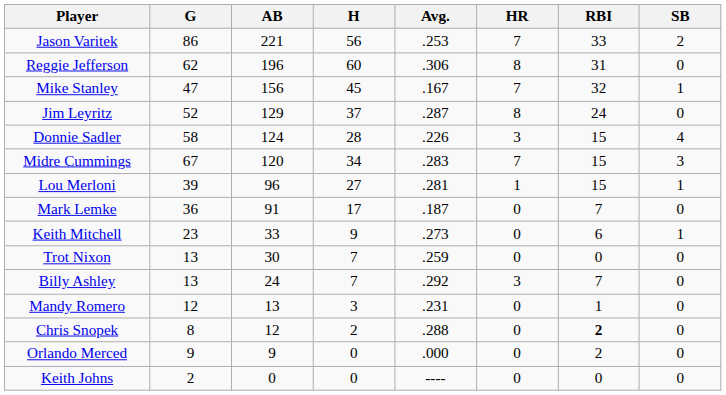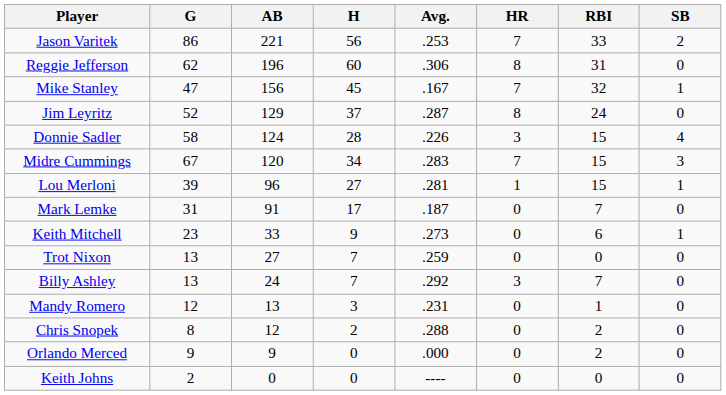 <table class="wikitable sortable">
 <tr>
 <th bgcolor="#DDDDFF" width="16%">Player</th>
 <th bgcolor="#DDDDFF" width="9%">G</th>
 <th bgcolor="#DDDDFF" width="9%">AB</th>
 <th bgcolor="#DDDDFF" width="9%">H</th>
 <th bgcolor="#DDDDFF" width="9%">Avg.</th>
 <th bgcolor="#DDDDFF" width="9%">HR</th>
 <th bgcolor="#DDDDFF" width="9%">RBI</th>
 <th bgcolor="#DDDDFF" width="9%">SB</th>
 </tr>
 <tr align="center">
 <td><a href='#'>Jason Varitek</a></td>
 <td>86</td>
 <td>221</td>
 <td>56</td>
 <td>.253</td>
 <td>7</td>
 <td>33</td>
 <td>2</td>
 </tr>
 <tr align=center>
 <td><a href='#'>Reggie Jefferson</a></td>
 <td>62</td>
 <td>196</td>
 <td>60</td>
 <td>.306</td>
 <td>8</td>
 <td>31</td>
 <td>0</td>
 </tr>
 <tr align="center">
 <td><a href='#'>Mike Stanley</a></td>
 <td>47</td>
 <td>156</td>
 <td>45</td>
 <td>.167</td>
 <td>7</td>
 <td>32</td>
 <td>1</td>
 </tr>
 <tr align="center">
 <td><a href='#'>Jim Leyritz</a></td>
 <td>52</td>
 <td>129</td>
 <td>37</td>
 <td>.287</td>
 <td>8</td>
 <td>24</td>
 <td>0</td>
 </tr>
 <tr align="center">
 <td><a href='#'>Donnie Sadler</a></td>
 <td>58</td>
 <td>124</td>
 <td>28</td>
 <td>.226</td>
 <td>3</td>
 <td>15</td>
 <td>4</td>
 </tr>
 <tr align=center>
 <td><a href='#'>Midre Cummings</a></td>
 <td>67</td>
 <td>120</td>
 <td>34</td>
 <td>.283</td>
 <td>7</td>
 <td>15</td>
 <td>3</td>
 </tr>
 <tr align="center">
 <td><a href='#'>Lou Merloni</a></td>
 <td>39</td>
 <td>96</td>
 <td>27</td>
 <td>.281</td>
 <td>1</td>
 <td>15</td>
 <td>1</td>
 </tr>
 <tr align="center">
 <td><a href='#'>Mark Lemke</a></td>
-<td>36</td>
+<td>31</td>
 <td>91</td>
 <td>17</td>
 <td>.187</td>
 <td>0</td>
 <td>7</td>
 <td>0</td>
 </tr>
 <tr align="center">
 <td><a href='#'>Keith Mitchell</a></td>
 <td>23</td>
 <td>33</td>
 <td>9</td>
 <td>.273</td>
 <td>0</td>
 <td>6</td>
 <td>1</td>
 </tr>
 <tr align="center">
 <td><a href='#'>Trot Nixon</a></td>
 <td>13</td>
-<td>30</td>
+<td>27</td>
 <td>7</td>
 <td>.259</td>
 <td>0</td>
 <td>0</td>
 <td>0</td>
 </tr>
 <tr align="center">
 <td><a href='#'>Billy Ashley</a></td>
 <td>13</td>
 <td>24</td>
 <td>7</td>
 <td>.292</td>
 <td>3</td>
 <td>7</td>
 <td>0</td>
 </tr>
 <tr align="center">
 <td><a href='#'>Mandy Romero</a></td>
 <td>12</td>
 <td>13</td>
 <td>3</td>
 <td>.231</td>
 <td>0</td>
 <td>1</td>
 <td>0</td>
 </tr>
 <tr align="center">
 <td><a href='#'>Chris Snopek</a></td>
 <td>8</td>
 <td>12</td>
 <td>2</td>
 <td>.288</td>
 <td>0</td>
-<td><strong>2</strong></td>
+<td>2</td>
 <td>0</td>
 </tr>
 <tr align="center">
 <td><a href='#'>Orlando Merced</a></td>
 <td>9</td>
 <td>9</td>
 <td>0</td>
 <td>.000</td>
 <td>0</td>
 <td>2</td>
 <td>0</td>
 </tr>
 <tr align="center">
 <td><a href='#'>Keith Johns</a></td>
 <td>2</td>
 <td>0</td>
 <td>0</td>
 <td>----</td>
 <td>0</td>
 <td>0</td>
 <td>0</td>
 </tr>
 </table>
